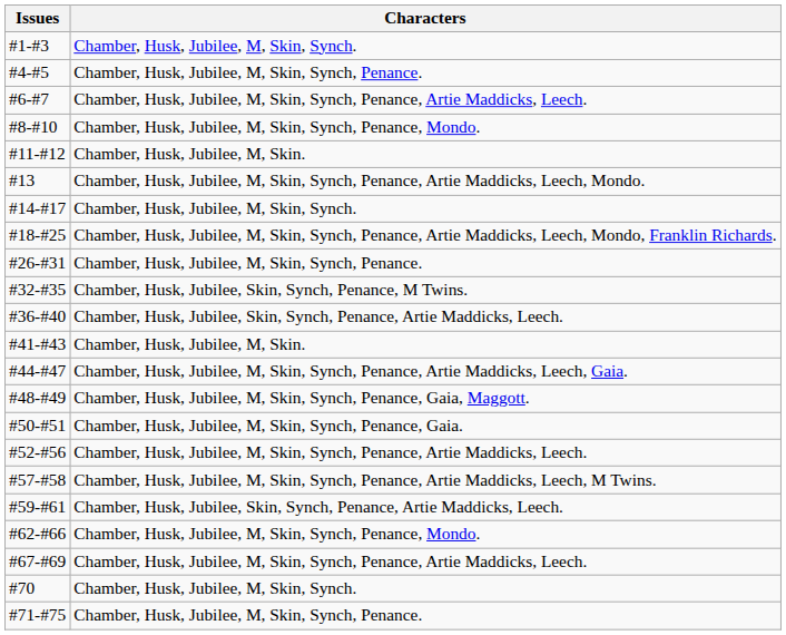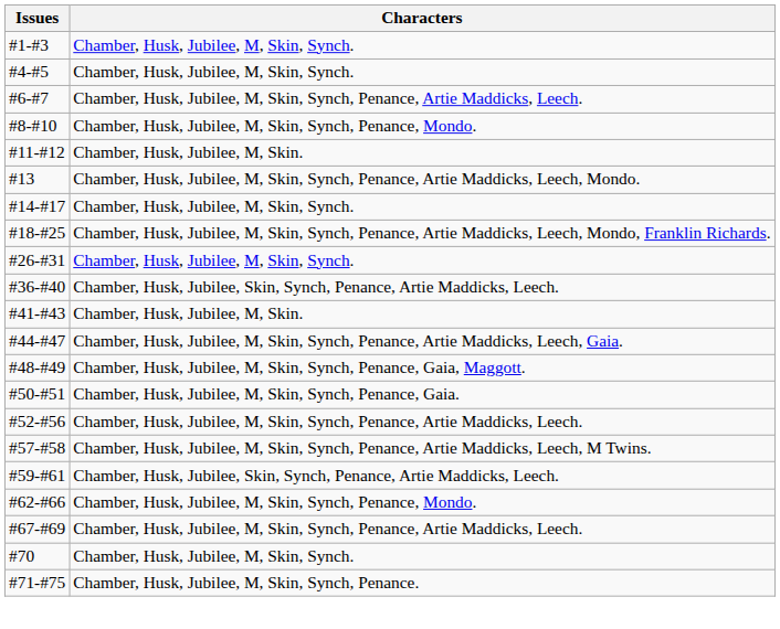 <table class="wikitable plainrowheaders" style="text-align:left;" border="1">
 <tr>
 <th scope="col">Issues</th>
 <th scope="col">Characters</th>
 </tr>
 <tr>
 <td>#1-#3</td>
 <td><a href='#'>Chamber</a>, <a href='#'>Husk</a>, <a href='#'>Jubilee</a>, <a href='#'>M</a>, <a href='#'>Skin</a>, <a href='#'>Synch</a>.</td>
 </tr>
 <tr>
 <td>#4-#5</td>
-<td>Chamber, Husk, Jubilee, M, Skin, Synch, <a href='#'>Penance</a>.</td>
+<td>Chamber, Husk, Jubilee, M, Skin, Synch.</td>
 </tr>
 <tr>
 <td>#6-#7</td>
 <td>Chamber, Husk, Jubilee, M, Skin, Synch, Penance, <a href='#'>Artie Maddicks</a>, <a href='#'>Leech</a>.</td>
 </tr>
 <tr>
 <td>#8-#10</td>
 <td>Chamber, Husk, Jubilee, M, Skin, Synch, Penance, <a href='#'>Mondo</a>.</td>
 </tr>
 <tr>
 <td>#11-#12</td>
 <td>Chamber, Husk, Jubilee, M, Skin.</td>
 </tr>
 <tr>
 <td>#13</td>
 <td>Chamber, Husk, Jubilee, M, Skin, Synch, Penance, Artie Maddicks, Leech, Mondo.</td>
 </tr>
 <tr>
 <td>#14-#17</td>
 <td>Chamber, Husk, Jubilee, M, Skin, Synch.</td>
 </tr>
 <tr>
 <td>#18-#25</td>
 <td>Chamber, Husk, Jubilee, M, Skin, Synch, Penance, Artie Maddicks, Leech, Mondo, <a href='#'>Franklin Richards</a>.</td>
 </tr>
 <tr>
 <td>#26-#31</td>
-<td>Chamber, Husk, Jubilee, M, Skin, Synch, Penance.</td>
-</tr>
-<tr>
-<td>#32-#35</td>
-<td>Chamber, Husk, Jubilee, Skin, Synch, Penance, M Twins.</td>
+<td><a href='#'>Chamber</a>, <a href='#'>Husk</a>, <a href='#'>Jubilee</a>, <a href='#'>M</a>, <a href='#'>Skin</a>, <a href='#'>Synch</a>.</td>
 </tr>
 <tr>
 <td>#36-#40</td>
 <td>Chamber, Husk, Jubilee, Skin, Synch, Penance, Artie Maddicks, Leech.</td>
 </tr>
 <tr>
 <td>#41-#43</td>
 <td>Chamber, Husk, Jubilee, M, Skin.</td>
 </tr>
 <tr>
 <td>#44-#47</td>
 <td>Chamber, Husk, Jubilee, M, Skin, Synch, Penance, Artie Maddicks, Leech, <a href='#'>Gaia</a>.</td>
 </tr>
 <tr>
 <td>#48-#49</td>
 <td>Chamber, Husk, Jubilee, M, Skin, Synch, Penance, Gaia, <a href='#'>Maggott</a>.</td>
 </tr>
 <tr>
 <td>#50-#51</td>
 <td>Chamber, Husk, Jubilee, M, Skin, Synch, Penance, Gaia.</td>
 </tr>
 <tr>
 <td>#52-#56</td>
 <td>Chamber, Husk, Jubilee, M, Skin, Synch, Penance, Artie Maddicks, Leech.</td>
 </tr>
 <tr>
 <td>#57-#58</td>
 <td>Chamber, Husk, Jubilee, M, Skin, Synch, Penance, Artie Maddicks, Leech, M Twins.</td>
 </tr>
 <tr>
 <td>#59-#61</td>
 <td>Chamber, Husk, Jubilee, Skin, Synch, Penance, Artie Maddicks, Leech.</td>
 </tr>
 <tr>
 <td>#62-#66</td>
 <td>Chamber, Husk, Jubilee, M, Skin, Synch, Penance, <a href='#'>Mondo</a>.</td>
 </tr>
 <tr>
 <td>#67-#69</td>
 <td>Chamber, Husk, Jubilee, M, Skin, Synch, Penance, Artie Maddicks, Leech.</td>
 </tr>
 <tr>
 <td>#70</td>
 <td>Chamber, Husk, Jubilee, M, Skin, Synch.</td>
 </tr>
 <tr>
 <td>#71-#75</td>
 <td>Chamber, Husk, Jubilee, M, Skin, Synch, Penance.</td>
 </tr>
 </table>
